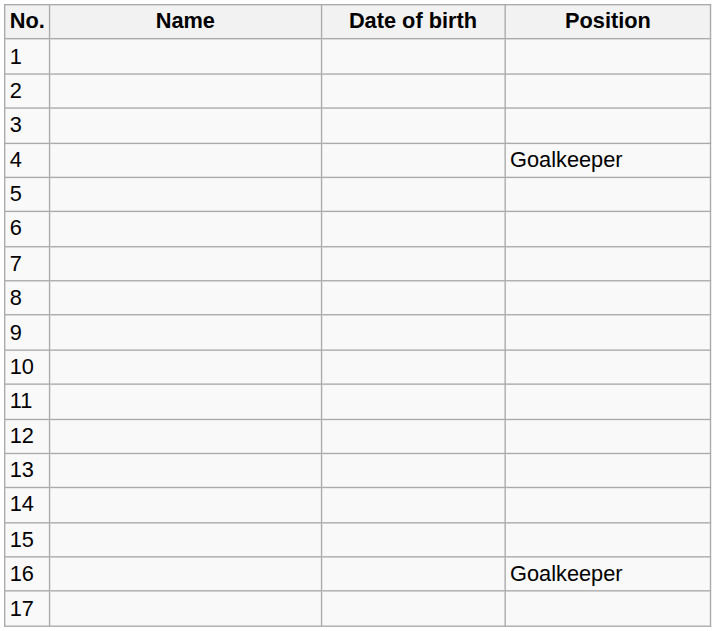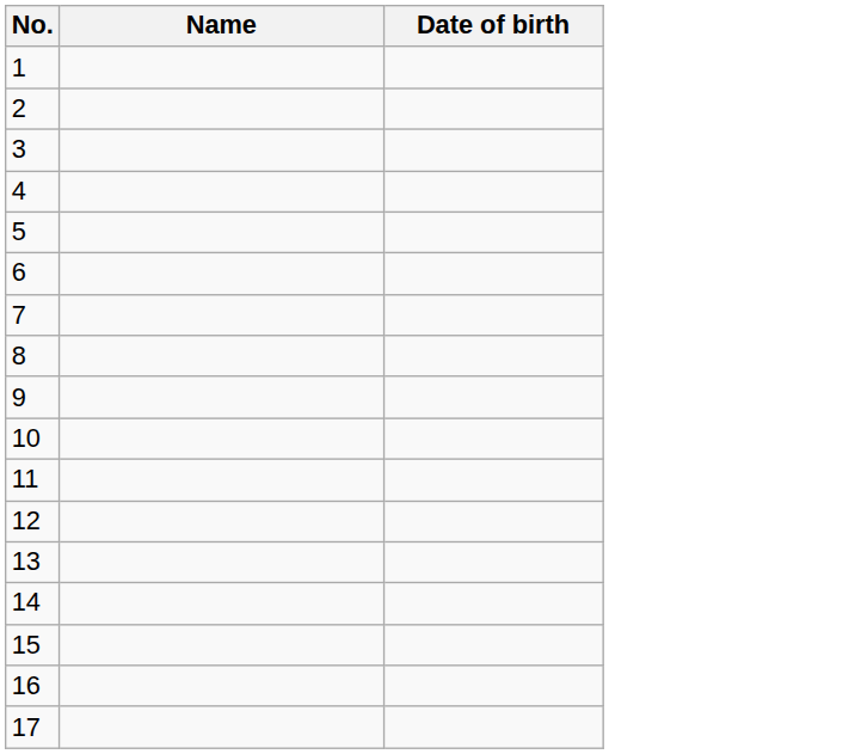 <table class=wikitable sortable style=font-size:100%; text-align:center;>
 <tr>
 <th>No.</th>
 <th style=width:12em>Name</th>
 <th style=width:8em>Date of birth</th>
-<th style=width:9em>Position</th>
 </tr>
 <tr>
 <td>1</td>
 <td align=left></td>
 <td align=right></td>
-<td></td>
 </tr>
 <tr>
 <td>2</td>
 <td align=left></td>
 <td align=right></td>
-<td></td>
 </tr>
 <tr>
 <td>3</td>
 <td align=left></td>
 <td align=right></td>
-<td></td>
 </tr>
 <tr>
 <td>4</td>
 <td align=left></td>
 <td align=right></td>
-<td>Goalkeeper</td>
 </tr>
 <tr>
 <td>5</td>
 <td align=left></td>
 <td align=right></td>
-<td></td>
 </tr>
 <tr>
 <td>6</td>
 <td align=left></td>
 <td align=right></td>
-<td></td>
 </tr>
 <tr>
 <td>7</td>
 <td align=left></td>
 <td align=right></td>
-<td></td>
 </tr>
 <tr>
 <td>8</td>
 <td align=left></td>
 <td align=right></td>
-<td></td>
 </tr>
 <tr>
 <td>9</td>
 <td align=left></td>
 <td align=right></td>
-<td></td>
 </tr>
 <tr>
 <td>10</td>
 <td align=left></td>
 <td align=right></td>
-<td></td>
 </tr>
 <tr>
 <td>11</td>
 <td align=left></td>
 <td align=right></td>
-<td></td>
 </tr>
 <tr>
 <td>12</td>
 <td align=left></td>
 <td align=right></td>
-<td></td>
 </tr>
 <tr>
 <td>13</td>
 <td align=left></td>
 <td align=right></td>
-<td></td>
 </tr>
 <tr>
 <td>14</td>
 <td align=left></td>
 <td align=right></td>
-<td></td>
 </tr>
 <tr>
 <td>15</td>
 <td align=left></td>
 <td align=right></td>
-<td></td>
 </tr>
 <tr>
 <td>16</td>
 <td align=left></td>
 <td align=right></td>
-<td>Goalkeeper</td>
 </tr>
 <tr>
 <td>17</td>
 <td align=left></td>
 <td align=right></td>
-<td></td>
 </tr>
 </table>
